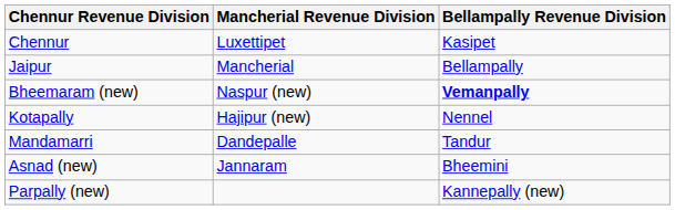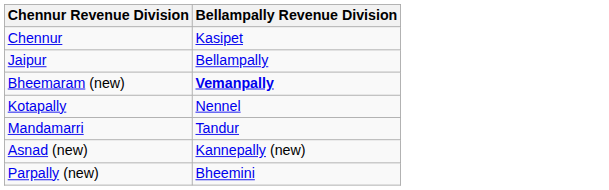 <table class="wikitable">
 <tr>
 <th>Chennur Revenue Division</th>
-<th>Mancherial Revenue Division</th>
 <th>Bellampally Revenue Division</th>
 </tr>
 <tr>
 <td><a href='#'>Chennur</a></td>
-<td><a href='#'>Luxettipet</a></td>
 <td><a href='#'>Kasipet</a></td>
 </tr>
 <tr>
 <td><a href='#'>Jaipur</a></td>
-<td><a href='#'>Mancherial</a></td>
 <td><a href='#'>Bellampally</a></td>
 </tr>
 <tr>
 <td><a href='#'>Bheemaram</a> (new)</td>
-<td><a href='#'>Naspur</a> (new)</td>
 <td><strong><a href='#'>Vemanpally</a></strong></td>
 </tr>
 <tr>
 <td><a href='#'>Kotapally</a></td>
-<td><a href='#'>Hajipur</a> (new)</td>
 <td><a href='#'>Nennel</a></td>
 </tr>
 <tr>
 <td><a href='#'>Mandamarri</a></td>
-<td><a href='#'>Dandepalle</a></td>
 <td><a href='#'>Tandur</a></td>
 </tr>
 <tr>
 <td><a href='#'>Asnad</a> (new)</td>
-<td><a href='#'>Jannaram</a></td>
-<td><a href='#'>Bheemini</a></td>
+<td><a href='#'>Kannepally</a> (new)</td>
 </tr>
 <tr>
 <td><a href='#'>Parpally</a> (new)</td>
-<td></td>
-<td><a href='#'>Kannepally</a> (new)</td>
+<td><a href='#'>Bheemini</a></td>
 </tr>
 </table>
